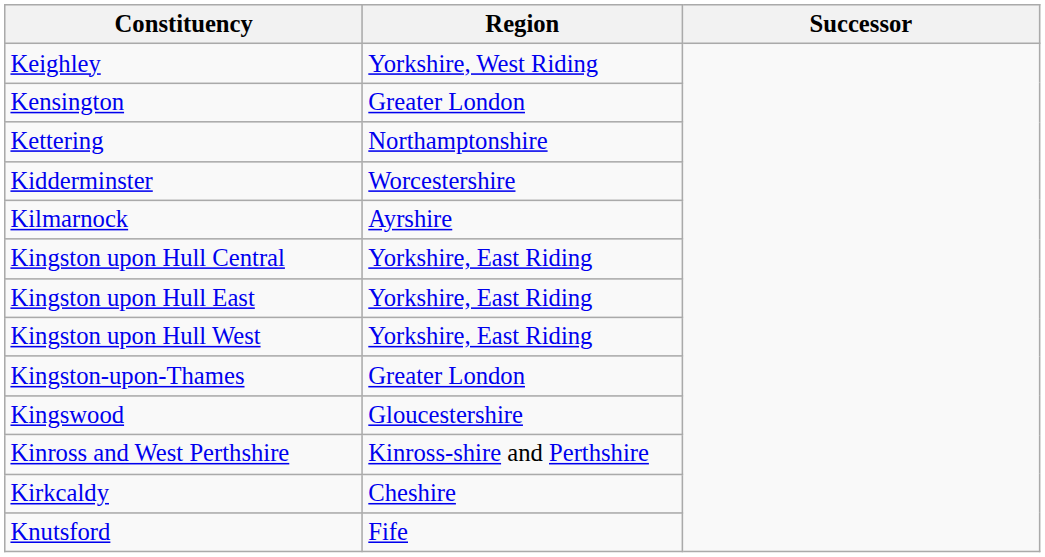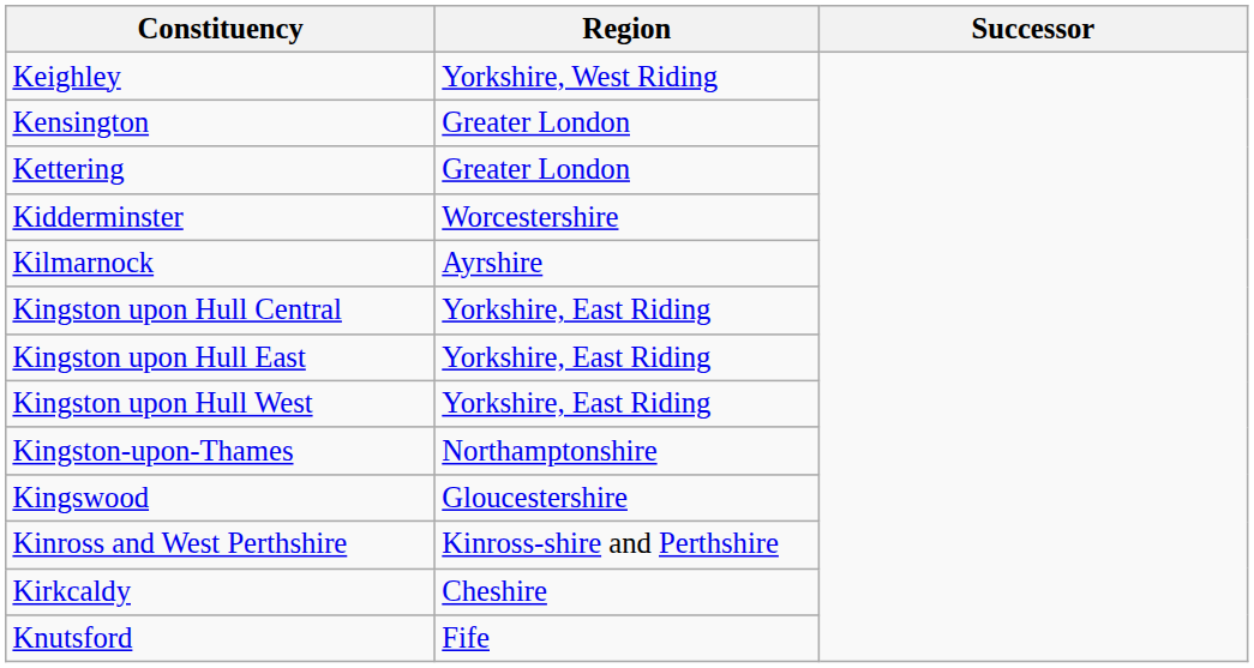 <table class="wikitable">
 <tr>
 <th width="225px">Constituency</th>
 <th width="200px">Region</th>
 <th width="225px">Successor</th>
 </tr>
 <tr>
 <td><a href='#'>Keighley</a></td>
 <td><a href='#'>Yorkshire, West Riding</a></td>
 </tr>
 <tr>
 <td><a href='#'>Kensington</a></td>
 <td><a href='#'>Greater London</a></td>
 </tr>
 <tr>
 <td><a href='#'>Kettering</a></td>
-<td><a href='#'>Northamptonshire</a></td>
+<td><a href='#'>Greater London</a></td>
 </tr>
 <tr>
 <td><a href='#'>Kidderminster</a></td>
 <td><a href='#'>Worcestershire</a></td>
 </tr>
 <tr>
 <td><a href='#'>Kilmarnock</a></td>
 <td><a href='#'>Ayrshire</a></td>
 </tr>
 <tr>
 <td><a href='#'>Kingston upon Hull Central</a></td>
 <td><a href='#'>Yorkshire, East Riding</a></td>
 </tr>
 <tr>
 <td><a href='#'>Kingston upon Hull East</a></td>
 <td><a href='#'>Yorkshire, East Riding</a></td>
 </tr>
 <tr>
 <td><a href='#'>Kingston upon Hull West</a></td>
 <td><a href='#'>Yorkshire, East Riding</a></td>
 </tr>
 <tr>
 <td><a href='#'>Kingston-upon-Thames</a></td>
-<td><a href='#'>Greater London</a></td>
+<td><a href='#'>Northamptonshire</a></td>
 </tr>
 <tr>
 <td><a href='#'>Kingswood</a></td>
 <td><a href='#'>Gloucestershire</a></td>
 </tr>
 <tr>
 <td><a href='#'>Kinross and West Perthshire</a></td>
 <td><a href='#'>Kinross-shire</a> and <a href='#'>Perthshire</a></td>
 </tr>
 <tr>
 <td><a href='#'>Kirkcaldy</a></td>
 <td><a href='#'>Cheshire</a></td>
 </tr>
 <tr>
 <td><a href='#'>Knutsford</a></td>
 <td><a href='#'>Fife</a></td>
 </tr>
 </table>
